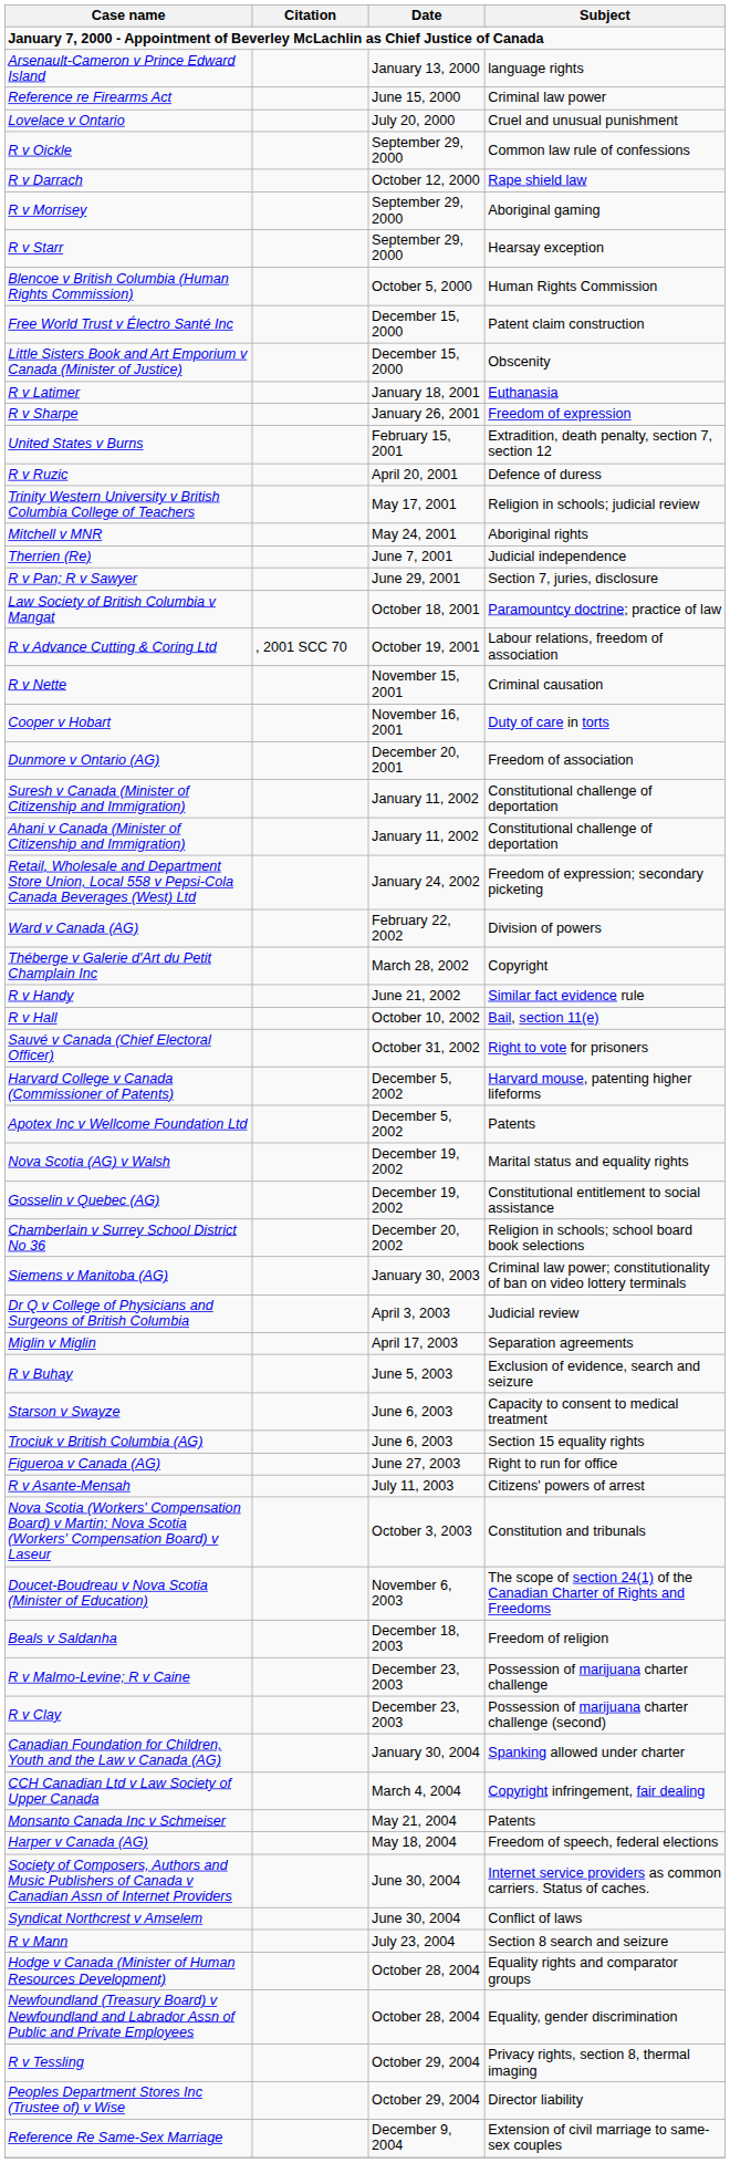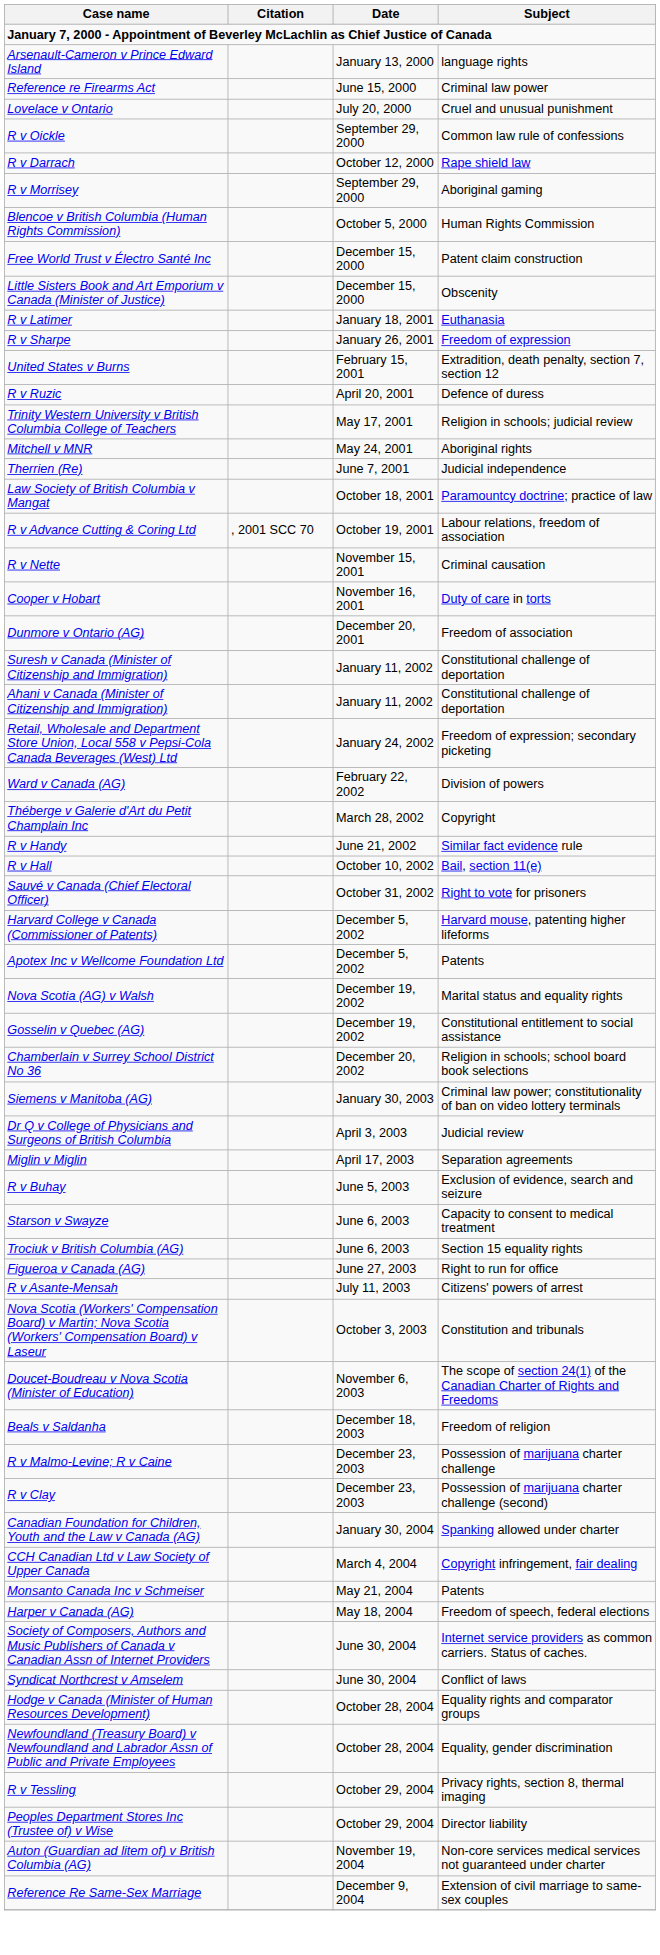 <table class="wikitable" width=825>
 <tr bgcolor="#CCCCCC">
 <th width=34%>Case name</th>
 <th width=16%>Citation</th>
 <th font=small width=16%>Date</th>
 <th width=33%>Subject</th>
 </tr>
 <tr>
 <td colspan="4"><strong>January 7, 2000 - Appointment of Beverley McLachlin as Chief Justice of Canada</strong></td>
 </tr>
 <tr>
 <td><em><a href='#'>Arsenault-Cameron v Prince Edward Island</a></em></td>
 <td></td>
 <td>January 13, 2000</td>
 <td>language rights</td>
 </tr>
 <tr>
 <td><em><a href='#'>Reference re Firearms Act</a></em></td>
 <td></td>
 <td>June 15, 2000</td>
 <td>Criminal law power</td>
 </tr>
 <tr>
 <td><em><a href='#'>Lovelace v Ontario</a></em></td>
 <td></td>
 <td>July 20, 2000</td>
 <td>Cruel and unusual punishment</td>
 </tr>
 <tr>
 <td><em><a href='#'>R v Oickle</a></em></td>
 <td></td>
 <td>September 29, 2000</td>
 <td>Common law rule of confessions</td>
 </tr>
 <tr>
 <td><em><a href='#'>R v Darrach</a></em></td>
 <td></td>
 <td>October 12, 2000</td>
 <td><a href='#'>Rape shield law</a></td>
 </tr>
 <tr>
 <td><em><a href='#'>R v Morrisey</a></em></td>
 <td></td>
 <td>September 29, 2000</td>
 <td>Aboriginal gaming</td>
-</tr>
-<tr>
-<td><em><a href='#'>R v Starr</a></em></td>
-<td></td>
-<td>September 29, 2000</td>
-<td>Hearsay exception</td>
 </tr>
 <tr>
 <td><em><a href='#'>Blencoe v British Columbia (Human Rights Commission)</a></em></td>
 <td></td>
 <td>October 5, 2000</td>
 <td>Human Rights Commission</td>
 </tr>
 <tr>
 <td><em><a href='#'>Free World Trust v Électro Santé Inc</a></em></td>
 <td></td>
 <td>December 15, 2000</td>
 <td>Patent claim construction</td>
 </tr>
 <tr>
 <td><em><a href='#'>Little Sisters Book and Art Emporium v Canada (Minister of Justice)</a></em></td>
 <td></td>
 <td>December 15, 2000</td>
 <td>Obscenity</td>
 </tr>
 <tr>
 <td><em><a href='#'>R v Latimer</a></em></td>
 <td></td>
 <td>January 18, 2001</td>
 <td><a href='#'>Euthanasia</a></td>
 </tr>
 <tr>
 <td><em><a href='#'>R v Sharpe</a></em></td>
 <td></td>
 <td>January 26, 2001</td>
 <td><a href='#'>Freedom of expression</a></td>
 </tr>
 <tr>
 <td><em><a href='#'>United States v Burns</a></em></td>
 <td></td>
 <td>February 15, 2001</td>
 <td>Extradition, death penalty, section 7, section 12</td>
 </tr>
 <tr>
 <td><em><a href='#'>R v Ruzic</a></em></td>
 <td></td>
 <td>April 20, 2001</td>
 <td>Defence of duress</td>
 </tr>
 <tr>
 <td><em><a href='#'>Trinity Western University v British Columbia College of Teachers</a></em></td>
 <td></td>
 <td>May 17, 2001</td>
 <td>Religion in schools; judicial review</td>
 </tr>
 <tr>
 <td><em><a href='#'>Mitchell v MNR</a></em></td>
 <td></td>
 <td>May 24, 2001</td>
 <td>Aboriginal rights</td>
 </tr>
 <tr>
 <td><em><a href='#'>Therrien (Re)</a></em></td>
 <td></td>
 <td>June 7, 2001</td>
 <td>Judicial independence</td>
-</tr>
-<tr>
-<td><em><a href='#'>R v Pan; R v Sawyer</a></em></td>
-<td></td>
-<td>June 29, 2001</td>
-<td>Section 7, juries, disclosure</td>
 </tr>
 <tr>
 <td><em><a href='#'>Law Society of British Columbia v Mangat</a></em></td>
 <td></td>
 <td>October 18, 2001</td>
 <td><a href='#'>Paramountcy doctrine</a>; practice of law</td>
 </tr>
 <tr>
 <td><em><a href='#'>R v Advance Cutting & Coring Ltd</a></em></td>
 <td>, 2001 SCC 70</td>
 <td>October 19, 2001</td>
 <td>Labour relations, freedom of association</td>
 </tr>
 <tr>
 <td><em><a href='#'>R v Nette</a></em></td>
 <td></td>
 <td>November 15, 2001</td>
 <td>Criminal causation</td>
 </tr>
 <tr>
 <td><em><a href='#'>Cooper v Hobart</a></em></td>
 <td></td>
 <td>November 16, 2001</td>
 <td><a href='#'>Duty of care</a> in <a href='#'>torts</a></td>
 </tr>
 <tr>
 <td><em><a href='#'>Dunmore v Ontario (AG)</a></em></td>
 <td></td>
 <td>December 20, 2001</td>
 <td>Freedom of association</td>
 </tr>
 <tr>
 <td><em><a href='#'>Suresh v Canada (Minister of Citizenship and Immigration)</a></em></td>
 <td></td>
 <td>January 11, 2002</td>
 <td>Constitutional challenge of deportation</td>
 </tr>
 <tr>
 <td><em><a href='#'>Ahani v Canada (Minister of Citizenship and Immigration)</a></em></td>
 <td></td>
 <td>January 11, 2002</td>
 <td>Constitutional challenge of deportation</td>
 </tr>
 <tr>
 <td><em><a href='#'>Retail, Wholesale and Department Store Union, Local 558 v Pepsi-Cola Canada Beverages (West) Ltd</a></em></td>
 <td></td>
 <td>January 24, 2002</td>
 <td>Freedom of expression; secondary picketing</td>
 </tr>
 <tr>
 <td><em><a href='#'>Ward v Canada (AG)</a></em></td>
 <td></td>
 <td>February 22, 2002</td>
 <td>Division of powers</td>
 </tr>
 <tr>
 <td><em><a href='#'>Théberge v Galerie d'Art du Petit Champlain Inc</a></em></td>
 <td></td>
 <td>March 28, 2002</td>
 <td>Copyright</td>
 </tr>
 <tr>
 <td><em><a href='#'>R v Handy</a></em></td>
 <td></td>
 <td>June 21, 2002</td>
 <td><a href='#'>Similar fact evidence</a> rule</td>
 </tr>
 <tr>
 <td><em><a href='#'>R v Hall</a></em></td>
 <td></td>
 <td>October 10, 2002</td>
 <td><a href='#'>Bail</a>, <a href='#'>section 11(e)</a></td>
 </tr>
 <tr>
 <td><em><a href='#'>Sauvé v Canada (Chief Electoral Officer)</a></em></td>
 <td></td>
 <td>October 31, 2002</td>
 <td><a href='#'>Right to vote</a> for prisoners</td>
 </tr>
 <tr>
 <td><em><a href='#'>Harvard College v Canada (Commissioner of Patents)</a></em></td>
 <td></td>
 <td>December 5, 2002</td>
 <td><a href='#'>Harvard mouse</a>, patenting higher lifeforms</td>
 </tr>
 <tr>
 <td><em><a href='#'>Apotex Inc v Wellcome Foundation Ltd</a></em></td>
 <td></td>
 <td>December 5, 2002</td>
 <td>Patents</td>
 </tr>
 <tr>
 <td><em><a href='#'>Nova Scotia (AG) v Walsh</a></em></td>
 <td></td>
 <td>December 19, 2002</td>
 <td>Marital status and equality rights</td>
 </tr>
 <tr>
 <td><em><a href='#'>Gosselin v Quebec (AG)</a></em></td>
 <td></td>
 <td>December 19, 2002</td>
 <td>Constitutional entitlement to social assistance</td>
 </tr>
 <tr>
 <td><em><a href='#'>Chamberlain v Surrey School District No 36</a></em></td>
 <td></td>
 <td>December 20, 2002</td>
 <td>Religion in schools; school board book selections</td>
 </tr>
 <tr>
 <td><em><a href='#'>Siemens v Manitoba (AG)</a></em></td>
 <td></td>
 <td>January 30, 2003</td>
 <td>Criminal law power; constitutionality of ban on video lottery terminals</td>
 </tr>
 <tr>
 <td><em><a href='#'>Dr Q v College of Physicians and Surgeons of British Columbia</a></em></td>
 <td></td>
 <td>April 3, 2003</td>
 <td>Judicial review</td>
 </tr>
 <tr>
 <td><em><a href='#'>Miglin v Miglin</a></em></td>
 <td></td>
 <td>April 17, 2003</td>
 <td>Separation agreements</td>
 </tr>
 <tr>
 <td><em><a href='#'>R v Buhay</a></em></td>
 <td></td>
 <td>June 5, 2003</td>
 <td>Exclusion of evidence, search and seizure</td>
 </tr>
 <tr>
 <td><em><a href='#'>Starson v Swayze</a></em></td>
 <td></td>
 <td>June 6, 2003</td>
 <td>Capacity to consent to medical treatment</td>
 </tr>
 <tr>
 <td><em><a href='#'>Trociuk v British Columbia (AG)</a></em></td>
 <td></td>
 <td>June 6, 2003</td>
 <td>Section 15 equality rights</td>
 </tr>
 <tr>
 <td><em><a href='#'>Figueroa v Canada (AG)</a></em></td>
 <td></td>
 <td>June 27, 2003</td>
 <td>Right to run for office</td>
 </tr>
 <tr>
 <td><em><a href='#'>R v Asante-Mensah</a></em></td>
 <td></td>
 <td>July 11, 2003</td>
 <td>Citizens' powers of arrest</td>
 </tr>
 <tr>
 <td><em><a href='#'>Nova Scotia (Workers' Compensation Board) v Martin; Nova Scotia (Workers' Compensation Board) v Laseur</a></em></td>
 <td></td>
 <td>October 3, 2003</td>
 <td>Constitution and tribunals</td>
 </tr>
 <tr>
 <td><em><a href='#'>Doucet-Boudreau v Nova Scotia (Minister of Education)</a></em></td>
 <td></td>
 <td>November 6, 2003</td>
 <td>The scope of <a href='#'>section 24(1)</a> of the <a href='#'>Canadian Charter of Rights and Freedoms</a></td>
 </tr>
 <tr>
 <td><em><a href='#'>Beals v Saldanha</a></em></td>
 <td></td>
 <td>December 18, 2003</td>
 <td>Freedom of religion</td>
 </tr>
 <tr>
 <td><em><a href='#'>R v Malmo-Levine; R v Caine</a></em></td>
 <td></td>
 <td>December 23, 2003</td>
 <td>Possession of <a href='#'>marijuana</a> charter challenge</td>
 </tr>
 <tr>
 <td><em><a href='#'>R v Clay</a></em></td>
 <td></td>
 <td>December 23, 2003</td>
 <td>Possession of <a href='#'>marijuana</a> charter challenge (second)</td>
 </tr>
 <tr>
 <td><em><a href='#'>Canadian Foundation for Children, Youth and the Law v Canada (AG)</a></em></td>
 <td></td>
 <td>January 30, 2004</td>
 <td><a href='#'>Spanking</a> allowed under charter</td>
 </tr>
 <tr>
 <td><em><a href='#'>CCH Canadian Ltd v Law Society of Upper Canada</a></em></td>
 <td></td>
 <td>March 4, 2004</td>
 <td><a href='#'>Copyright</a> infringement, <a href='#'>fair dealing</a></td>
 </tr>
 <tr>
 <td><em><a href='#'>Monsanto Canada Inc v Schmeiser</a></em></td>
 <td></td>
 <td>May 21, 2004</td>
 <td>Patents</td>
 </tr>
 <tr>
 <td><em><a href='#'>Harper v Canada (AG)</a></em></td>
 <td></td>
 <td>May 18, 2004</td>
 <td>Freedom of speech, federal elections</td>
 </tr>
 <tr>
 <td><em><a href='#'>Society of Composers, Authors and Music Publishers of Canada v Canadian Assn of Internet Providers</a></em></td>
 <td></td>
 <td>June 30, 2004</td>
 <td><a href='#'>Internet service providers</a> as common carriers. Status of caches.</td>
 </tr>
 <tr>
 <td><em><a href='#'>Syndicat Northcrest v Amselem</a></em></td>
 <td></td>
 <td>June 30, 2004</td>
 <td>Conflict of laws</td>
 </tr>
 <tr>
-<td><em><a href='#'>R v Mann</a></em></td>
-<td></td>
-<td>July 23, 2004</td>
-<td>Section 8 search and seizure</td>
-</tr>
-<tr>
 <td><em><a href='#'>Hodge v Canada (Minister of Human Resources Development)</a></em></td>
 <td></td>
 <td>October 28, 2004</td>
 <td>Equality rights and comparator groups</td>
 </tr>
 <tr>
 <td><em><a href='#'>Newfoundland (Treasury Board) v Newfoundland and Labrador Assn of Public and Private Employees</a></em></td>
 <td></td>
 <td>October 28, 2004</td>
 <td>Equality, gender discrimination</td>
 </tr>
 <tr>
 <td><em><a href='#'>R v Tessling</a></em></td>
 <td></td>
 <td>October 29, 2004</td>
 <td>Privacy rights, section 8, thermal imaging</td>
 </tr>
 <tr>
 <td><em><a href='#'>Peoples Department Stores Inc (Trustee of) v Wise</a></em></td>
 <td></td>
 <td>October 29, 2004</td>
 <td>Director liability</td>
 </tr>
 <tr>
+<td><em><a href='#'>Auton (Guardian ad litem of) v British Columbia (AG)</a></em></td>
+<td></td>
+<td>November 19, 2004</td>
+<td>Non-core services medical services not guaranteed under charter</td>
+</tr>
+<tr>
 <td><em><a href='#'>Reference Re Same-Sex Marriage</a></em></td>
 <td></td>
 <td>December 9, 2004</td>
 <td>Extension of civil marriage to same-sex couples</td>
 </tr>
 <tr>
 </tr>
 </table>
